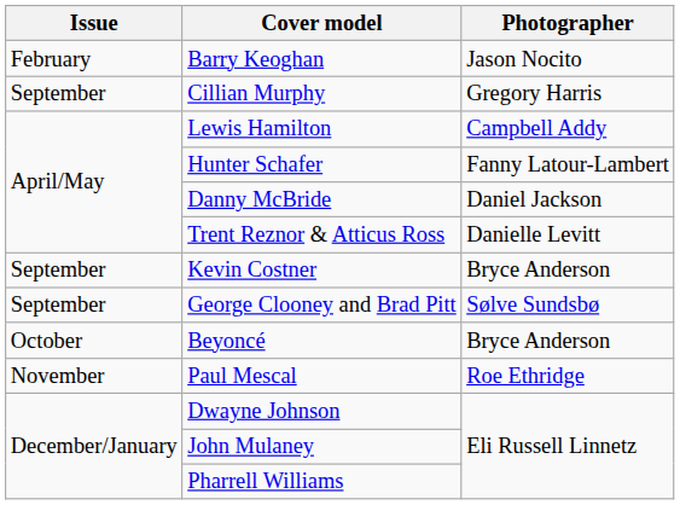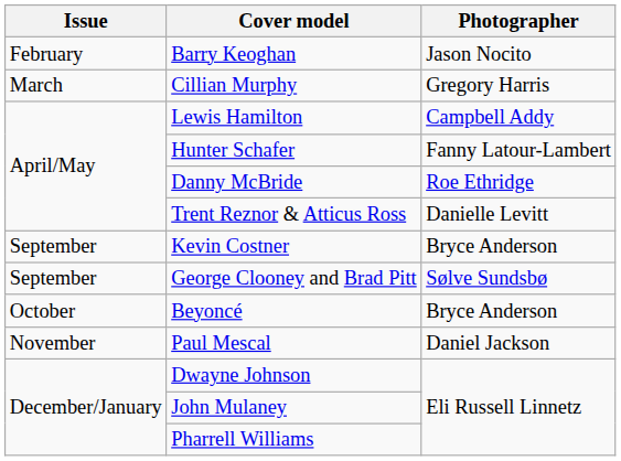 <table class="sortable wikitable">
 <tr>
 <th>Issue</th>
 <th>Cover model</th>
 <th>Photographer</th>
 </tr>
 <tr>
 <td>February</td>
 <td><a href='#'>Barry Keoghan</a></td>
 <td>Jason Nocito</td>
 </tr>
 <tr>
-<td>September</td>
+<td>March</td>
 <td><a href='#'>Cillian Murphy</a></td>
 <td>Gregory Harris</td>
 </tr>
 <tr>
 <td rowspan=4>April/May</td>
 <td><a href='#'>Lewis Hamilton</a></td>
 <td><a href='#'>Campbell Addy</a></td>
 </tr>
 <tr>
 <td><a href='#'>Hunter Schafer</a></td>
 <td>Fanny Latour-Lambert</td>
 </tr>
 <tr>
 <td><a href='#'>Danny McBride</a></td>
-<td>Daniel Jackson</td>
+<td><a href='#'>Roe Ethridge</a></td>
 </tr>
 <tr>
 <td><a href='#'>Trent Reznor</a> & <a href='#'>Atticus Ross</a></td>
 <td>Danielle Levitt</td>
 </tr>
 <tr>
 <td>September</td>
 <td><a href='#'>Kevin Costner</a></td>
 <td>Bryce Anderson</td>
 </tr>
 <tr>
 <td>September</td>
 <td><a href='#'>George Clooney</a> and <a href='#'>Brad Pitt</a></td>
 <td><a href='#'>Sølve Sundsbø</a></td>
 </tr>
 <tr>
 <td>October</td>
 <td><a href='#'>Beyoncé</a></td>
 <td>Bryce Anderson</td>
 </tr>
 <tr>
 <td>November</td>
 <td><a href='#'>Paul Mescal</a></td>
-<td><a href='#'>Roe Ethridge</a></td>
+<td>Daniel Jackson</td>
 </tr>
 <tr>
 <td rowspan="3">December/January</td>
 <td><a href='#'>Dwayne Johnson</a></td>
 <td rowspan="3">Eli Russell Linnetz</td>
 </tr>
 <tr>
 <td><a href='#'>John Mulaney</a></td>
 </tr>
 <tr>
 <td><a href='#'>Pharrell Williams</a></td>
 </tr>
 </table>
